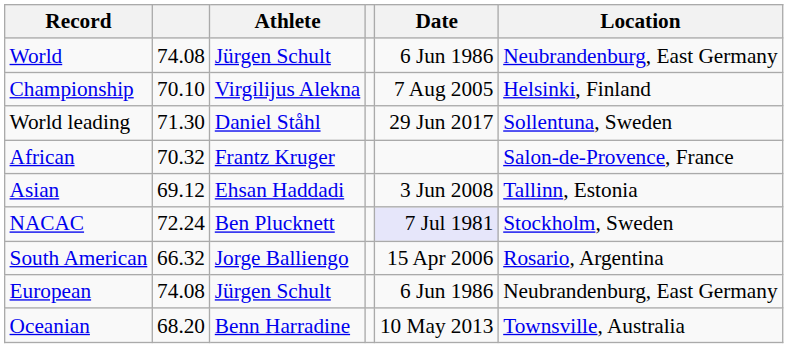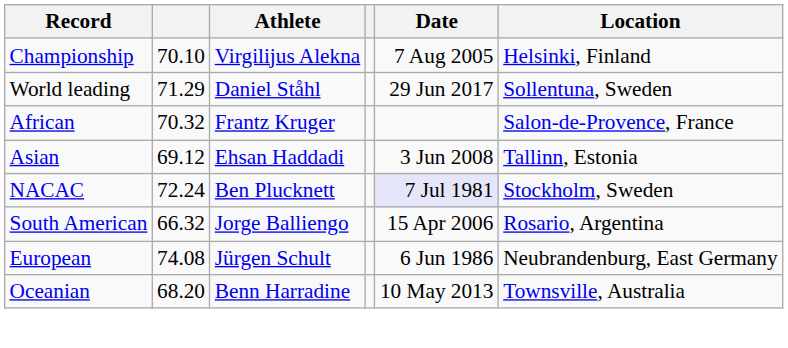 <table class="wikitable">
 <tr>
 <th>Record</th>
 <th></th>
 <th>Athlete</th>
 <th></th>
 <th>Date</th>
 <th>Location</th>
-</tr>
-<tr>
-<td><a href='#'>World</a></td>
-<td>74.08</td>
-<td><a href='#'>Jürgen Schult</a></td>
-<td></td>
-<td align=right>6 Jun 1986</td>
-<td><a href='#'>Neubrandenburg</a>, East Germany</td>
 </tr>
 <tr>
 <td><a href='#'>Championship</a></td>
 <td>70.10</td>
 <td><a href='#'>Virgilijus Alekna</a></td>
 <td></td>
 <td align=right>7 Aug 2005</td>
 <td><a href='#'>Helsinki</a>, Finland</td>
 </tr>
 <tr>
 <td>World leading</td>
-<td>71.30</td>
+<td>71.29</td>
 <td><a href='#'>Daniel Ståhl</a></td>
 <td></td>
 <td align=right>29 Jun 2017</td>
 <td><a href='#'>Sollentuna</a>, Sweden</td>
 </tr>
 <tr>
 <td><a href='#'>African</a></td>
 <td>70.32</td>
 <td><a href='#'>Frantz Kruger</a></td>
 <td></td>
 <td align=right></td>
 <td><a href='#'>Salon-de-Provence</a>, France</td>
 </tr>
 <tr>
 <td><a href='#'>Asian</a></td>
 <td>69.12</td>
 <td><a href='#'>Ehsan Haddadi</a></td>
 <td></td>
 <td align=right>3 Jun 2008</td>
 <td><a href='#'>Tallinn</a>, Estonia</td>
 </tr>
 <tr>
 <td><a href='#'>NACAC</a></td>
 <td>72.24</td>
 <td><a href='#'>Ben Plucknett</a></td>
 <td></td>
 <td align=right style="background: lavender;">7 Jul 1981</td>
 <td><a href='#'>Stockholm</a>, Sweden</td>
 </tr>
 <tr>
 <td><a href='#'>South American</a></td>
 <td>66.32</td>
 <td><a href='#'>Jorge Balliengo</a></td>
 <td></td>
 <td align=right>15 Apr 2006</td>
 <td><a href='#'>Rosario</a>, Argentina</td>
 </tr>
 <tr>
 <td><a href='#'>European</a></td>
 <td>74.08</td>
 <td><a href='#'>Jürgen Schult</a></td>
 <td></td>
 <td align=right>6 Jun 1986</td>
 <td>Neubrandenburg, East Germany</td>
 </tr>
 <tr>
 <td><a href='#'>Oceanian</a></td>
 <td>68.20</td>
 <td><a href='#'>Benn Harradine</a></td>
 <td></td>
 <td align=right>10 May 2013</td>
 <td><a href='#'>Townsville</a>, Australia</td>
 </tr>
 </table>
